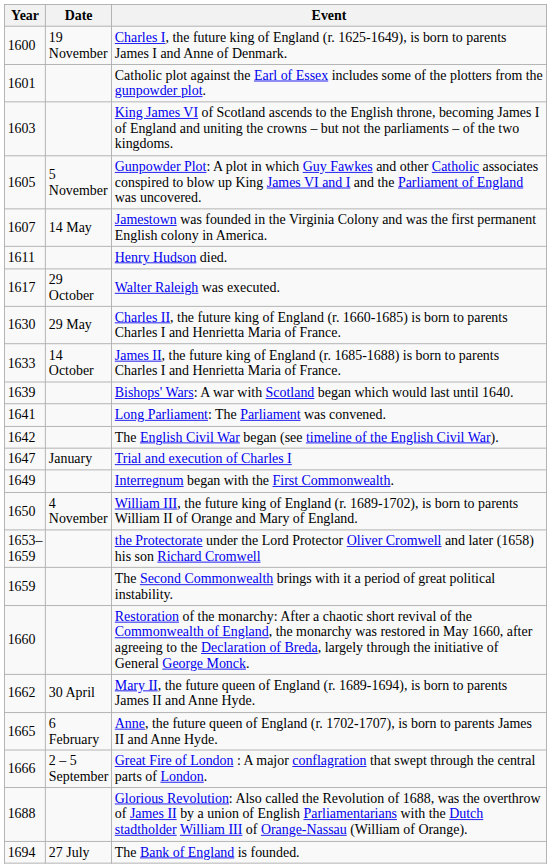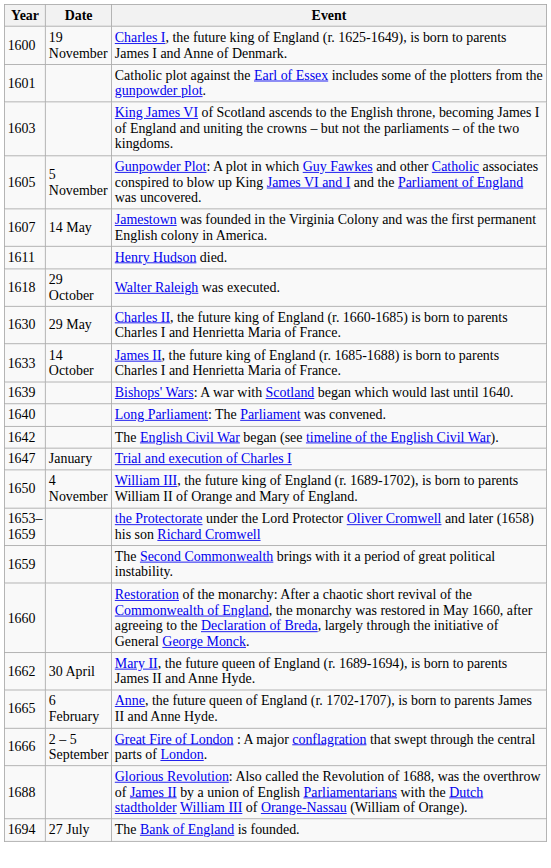 <table class="wikitable" width="100%">
 <tr>
 <th style="width:6%">Year</th>
 <th style="width:10%">Date</th>
 <th>Event</th>
 </tr>
 <tr>
 <td>1600</td>
 <td>19 November</td>
 <td><a href='#'>Charles I</a>, the future king of England (r. 1625-1649), is born to parents James I and Anne of Denmark.</td>
 </tr>
 <tr>
 <td>1601</td>
 <td></td>
 <td>Catholic plot against the <a href='#'>Earl of Essex</a> includes some of the plotters from the <a href='#'>gunpowder plot</a>.</td>
 </tr>
 <tr>
 <td>1603</td>
 <td></td>
 <td><a href='#'>King James VI</a> of Scotland ascends to the English throne, becoming James I of England and uniting the crowns – but not the parliaments – of the two kingdoms.</td>
 </tr>
 <tr>
 <td>1605</td>
 <td>5 November</td>
 <td><a href='#'>Gunpowder Plot</a>: A plot in which <a href='#'>Guy Fawkes</a> and other <a href='#'>Catholic</a> associates conspired to blow up King <a href='#'>James VI and I</a> and the <a href='#'>Parliament of England</a> was uncovered.</td>
 </tr>
 <tr>
 <td>1607</td>
 <td>14 May</td>
 <td><a href='#'>Jamestown</a> was founded in the Virginia Colony and was the first permanent English colony in America.</td>
 </tr>
 <tr>
 <td>1611</td>
 <td></td>
 <td><a href='#'>Henry Hudson</a> died.</td>
 </tr>
 <tr>
-<td>1617</td>
+<td>1618</td>
 <td>29 October</td>
 <td><a href='#'>Walter Raleigh</a> was executed.</td>
 </tr>
 <tr>
 <td>1630</td>
 <td>29 May</td>
 <td><a href='#'>Charles II</a>, the future king of England (r. 1660-1685) is born to parents Charles I and Henrietta Maria of France.</td>
 </tr>
 <tr>
 <td>1633</td>
 <td>14 October</td>
 <td><a href='#'>James II</a>, the future king of England (r. 1685-1688) is born to parents Charles I and Henrietta Maria of France.</td>
 </tr>
 <tr>
 <td>1639</td>
 <td></td>
 <td><a href='#'>Bishops' Wars</a>: A war with <a href='#'>Scotland</a> began which would last until 1640.</td>
 </tr>
 <tr>
-<td>1641</td>
+<td>1640</td>
 <td></td>
 <td><a href='#'>Long Parliament</a>: The <a href='#'>Parliament</a> was convened.</td>
 </tr>
 <tr>
 <td>1642</td>
 <td></td>
 <td>The <a href='#'>English Civil War</a> began (see <a href='#'>timeline of the English Civil War</a>).</td>
 </tr>
 <tr>
 <td>1647</td>
 <td>January</td>
 <td><a href='#'>Trial and execution of Charles I</a></td>
-</tr>
-<tr>
-<td>1649</td>
-<td></td>
-<td><a href='#'>Interregnum</a> began with the <a href='#'>First Commonwealth</a>.</td>
 </tr>
 <tr>
 <td>1650</td>
 <td>4 November</td>
 <td><a href='#'>William III</a>, the future king of England (r. 1689-1702), is born to parents William II of Orange and Mary of England.</td>
 </tr>
 <tr>
 <td>1653–1659</td>
 <td></td>
 <td><a href='#'>the Protectorate</a> under the Lord Protector <a href='#'>Oliver Cromwell</a> and later (1658) his son <a href='#'>Richard Cromwell</a></td>
 </tr>
 <tr>
 <td>1659</td>
 <td></td>
 <td>The <a href='#'>Second Commonwealth</a> brings with it a period of great political instability.</td>
 </tr>
 <tr>
 <td>1660</td>
 <td></td>
 <td><a href='#'>Restoration</a> of the monarchy: After a chaotic short revival of the <a href='#'>Commonwealth of England</a>, the monarchy was restored in May 1660, after agreeing to the <a href='#'>Declaration of Breda</a>, largely through the initiative of General <a href='#'>George Monck</a>.</td>
 </tr>
 <tr>
 <td>1662</td>
 <td>30 April</td>
 <td><a href='#'>Mary II</a>, the future queen of England (r. 1689-1694), is born to parents James II and Anne Hyde.</td>
 </tr>
 <tr>
 <td>1665</td>
 <td>6 February</td>
 <td><a href='#'>Anne</a>, the future queen of England (r. 1702-1707), is born to parents James II and Anne Hyde.</td>
 </tr>
 <tr>
 <td>1666</td>
 <td>2 – 5 September</td>
 <td><a href='#'>Great Fire of London</a> : A major <a href='#'>conflagration</a> that swept through the central parts of <a href='#'>London</a>.</td>
 </tr>
 <tr>
 <td>1688</td>
 <td></td>
 <td><a href='#'>Glorious Revolution</a>: Also called the Revolution of 1688, was the overthrow of <a href='#'>James II</a> by a union of English <a href='#'>Parliamentarians</a> with the <a href='#'>Dutch</a> <a href='#'>stadtholder</a> <a href='#'>William III</a> of <a href='#'>Orange-Nassau</a> (William of Orange).</td>
 </tr>
 <tr>
 <td>1694</td>
 <td>27 July</td>
 <td>The <a href='#'>Bank of England</a> is founded.</td>
 </tr>
 </table>
